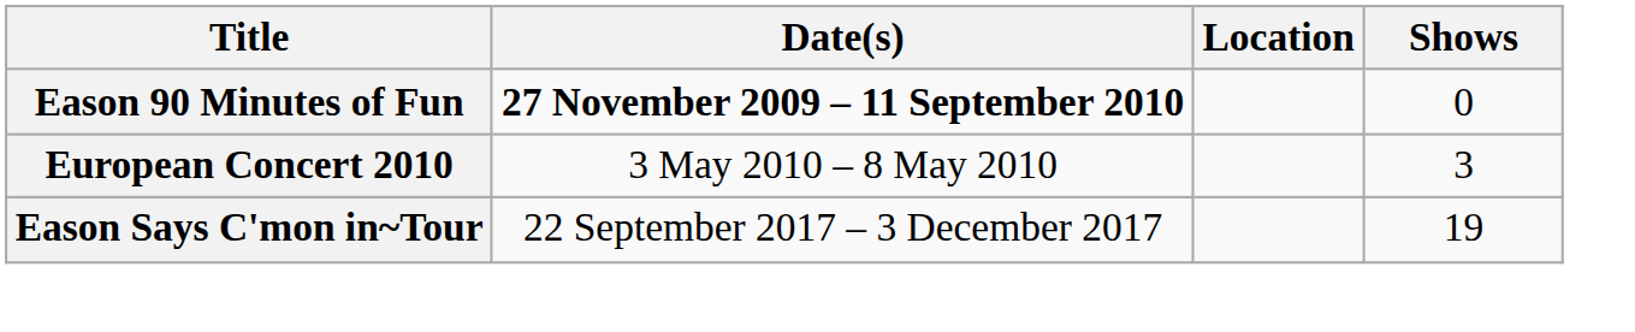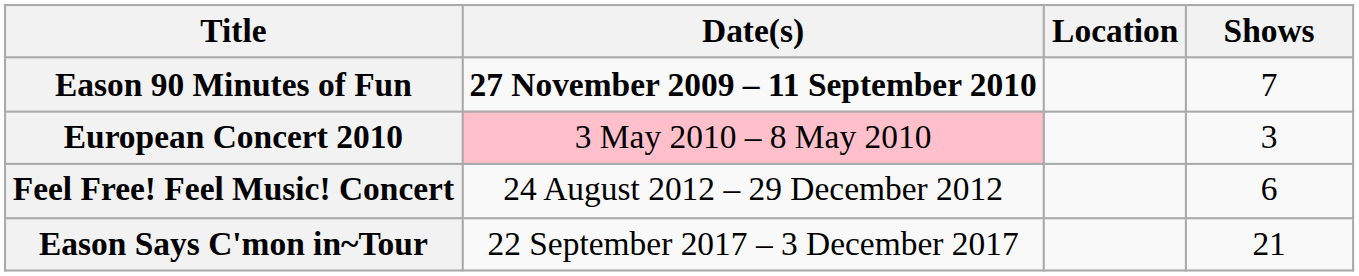 <table class="wikitable plainrowheaders" style="text-align:center">
 <tr>
 <th>Title</th>
 <th>Date(s)</th>
 <th>Location</th>
 <th style="width:4.5em">Shows</th>
 </tr>
 <tr>
 <th scope="row">Eason 90 Minutes of Fun</th>
 <td><strong>27 November 2009 – 11 September 2010</strong></td>
 <td></td>
-<td>0</td>
+<td>7</td>
 </tr>
 <tr>
 <th scope="row">European Concert 2010</th>
-<td>3 May 2010 – 8 May 2010</td>
+<td style="background: pink;">3 May 2010 – 8 May 2010</td>
 <td></td>
 <td>3</td>
+</tr>
+<tr>
+<th scope="row">Feel Free! Feel Music! Concert</th>
+<td>24 August 2012 – 29 December 2012</td>
+<td></td>
+<td>6</td>
 </tr>
 <tr>
 <th scope="row">Eason Says C'mon in~Tour</th>
 <td>22 September 2017 – 3 December 2017</td>
 <td></td>
-<td>19</td>
+<td>21</td>
 </tr>
 </table>
